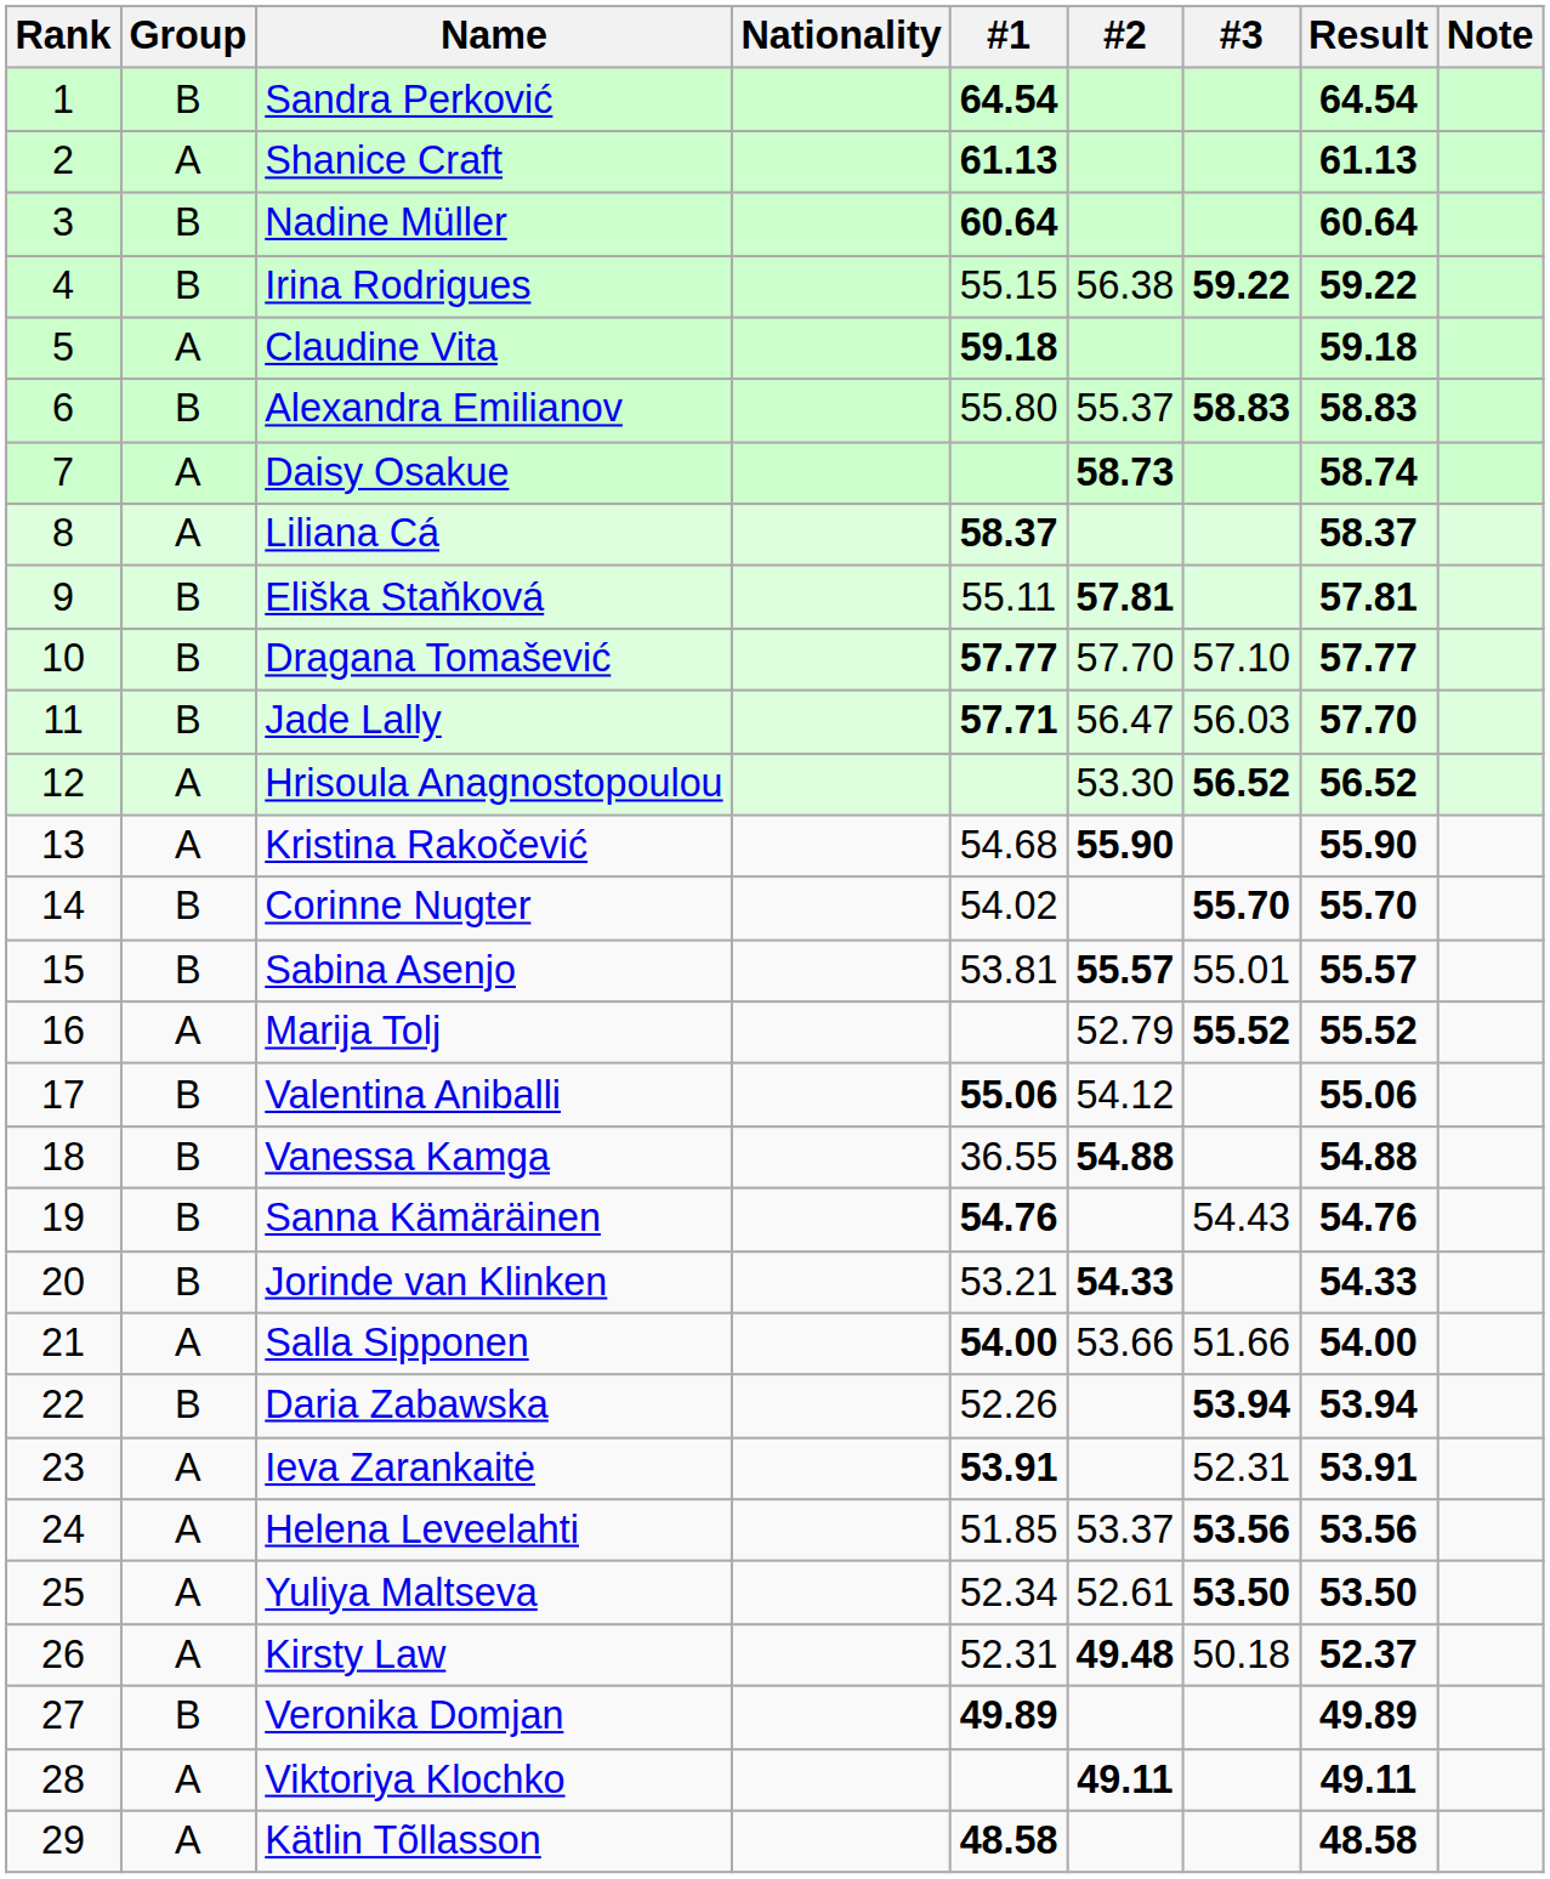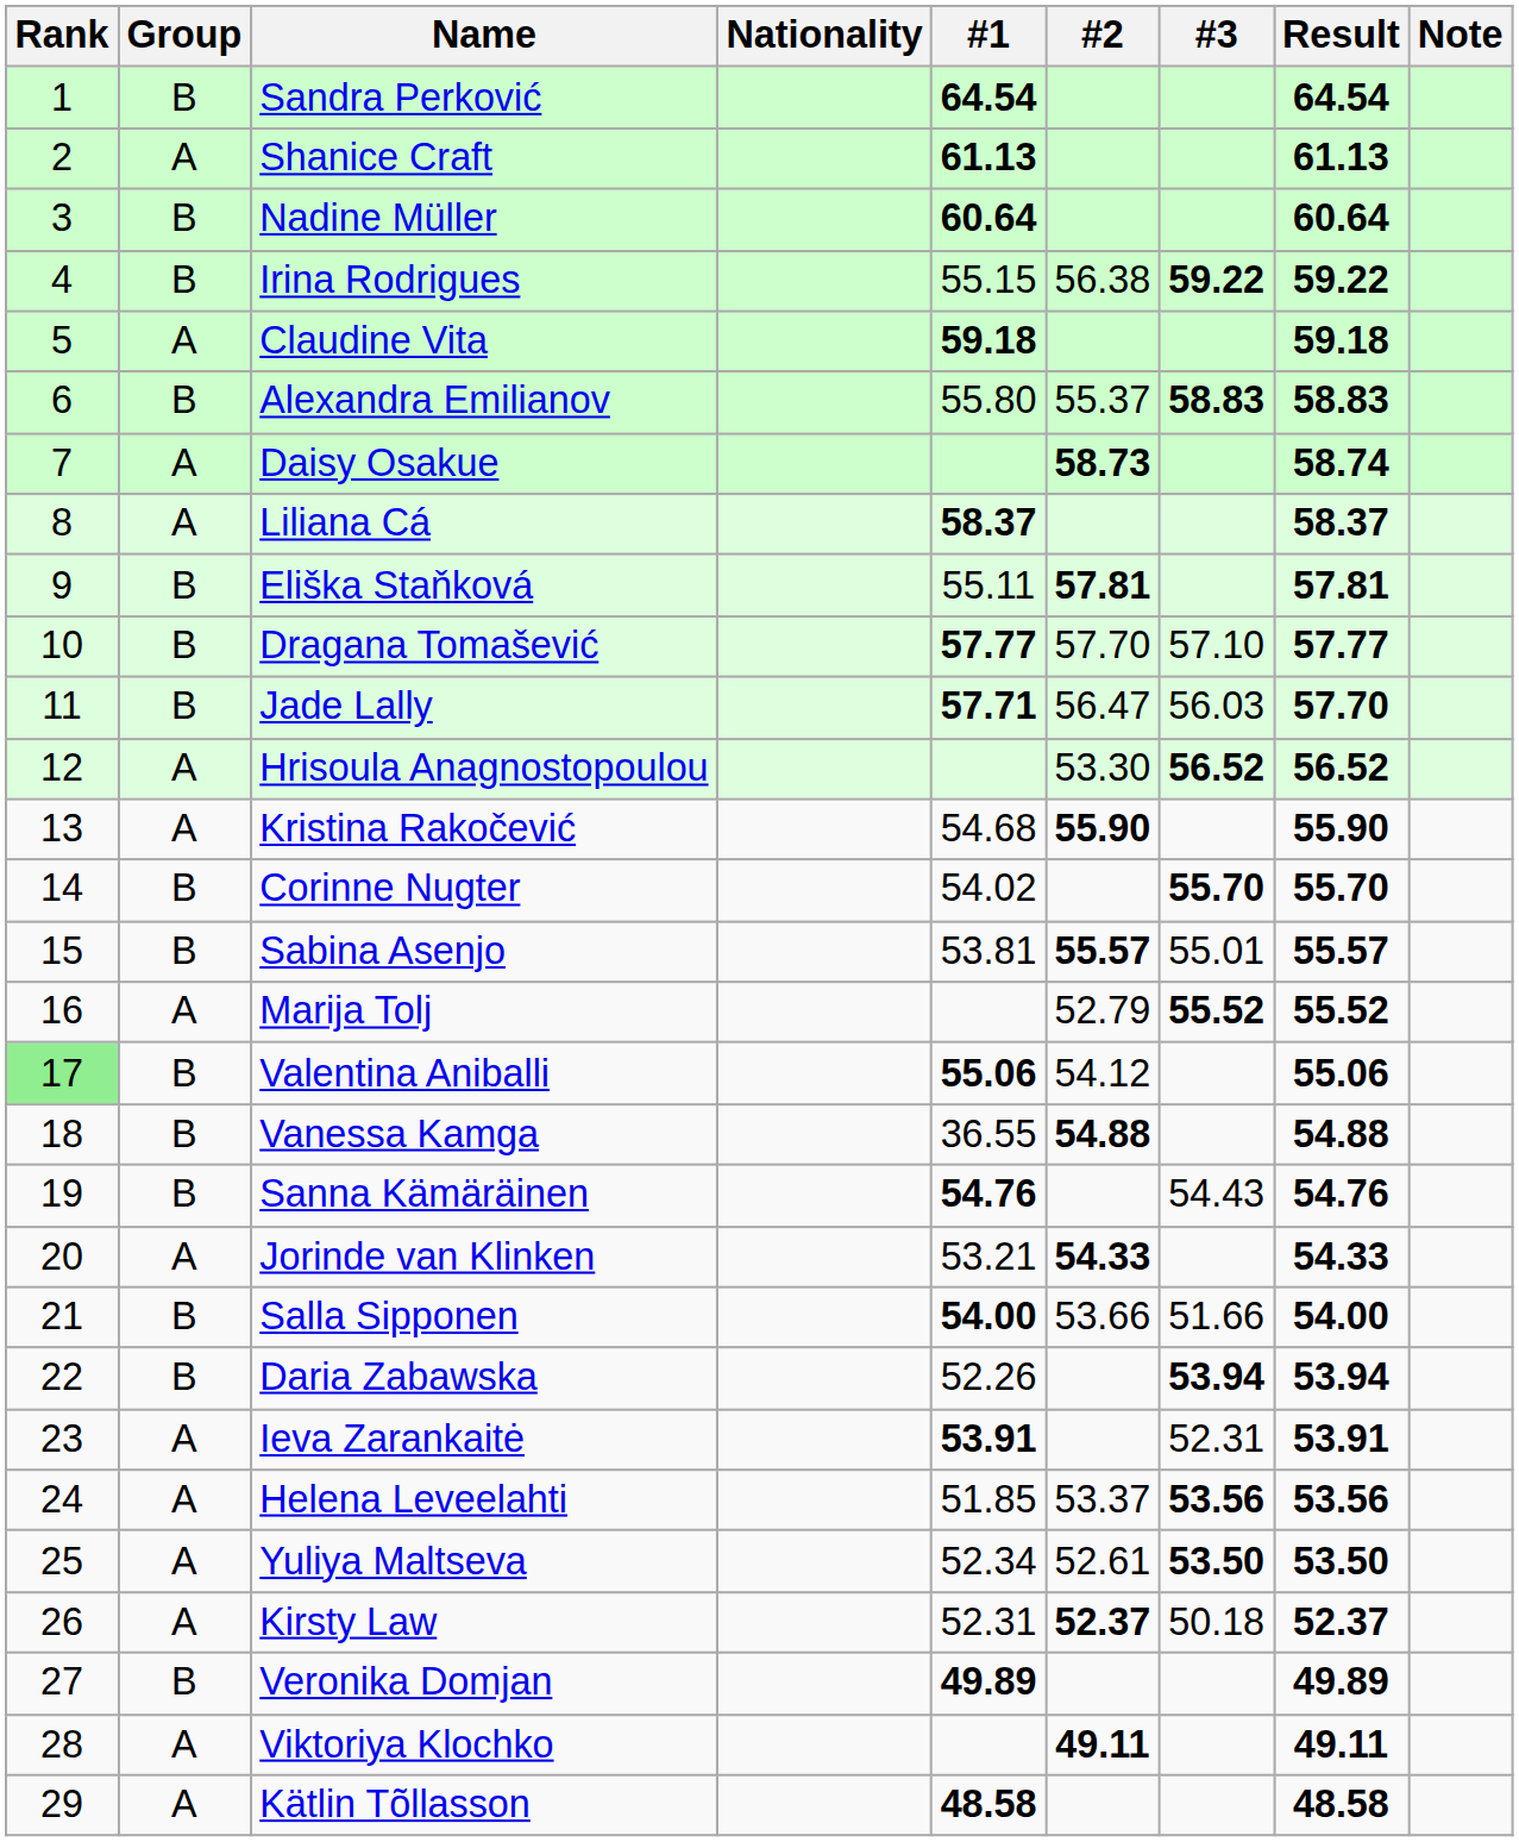 <table class="wikitable sortable" style="text-align:center">
 <tr>
 <th>Rank</th>
 <th>Group</th>
 <th>Name</th>
 <th>Nationality</th>
 <th>#1</th>
 <th>#2</th>
 <th>#3</th>
 <th>Result</th>
 <th>Note</th>
 </tr>
 <tr bgcolor=ccffcc>
 <td>1</td>
 <td>B</td>
 <td align=left><a href='#'>Sandra Perković</a></td>
 <td align=left></td>
 <td><strong>64.54</strong></td>
 <td></td>
 <td></td>
 <td><strong>64.54</strong></td>
 <td></td>
 </tr>
 <tr bgcolor=ccffcc>
 <td>2</td>
 <td>A</td>
 <td align=left><a href='#'>Shanice Craft</a></td>
 <td align=left></td>
 <td><strong>61.13</strong></td>
 <td></td>
 <td></td>
 <td><strong>61.13</strong></td>
 <td></td>
 </tr>
 <tr bgcolor=ccffcc>
 <td>3</td>
 <td>B</td>
 <td align=left><a href='#'>Nadine Müller</a></td>
 <td align=left></td>
 <td><strong>60.64</strong></td>
 <td></td>
 <td></td>
 <td><strong>60.64</strong></td>
 <td></td>
 </tr>
 <tr bgcolor=ccffcc>
 <td>4</td>
 <td>B</td>
 <td align=left><a href='#'>Irina Rodrigues</a></td>
 <td align=left></td>
 <td>55.15</td>
 <td>56.38</td>
 <td><strong>59.22</strong></td>
 <td><strong>59.22</strong></td>
 <td></td>
 </tr>
 <tr bgcolor=ccffcc>
 <td>5</td>
 <td>A</td>
 <td align=left><a href='#'>Claudine Vita</a></td>
 <td align=left></td>
 <td><strong>59.18</strong></td>
 <td></td>
 <td></td>
 <td><strong>59.18</strong></td>
 <td></td>
 </tr>
 <tr bgcolor=ccffcc>
 <td>6</td>
 <td>B</td>
 <td align=left><a href='#'>Alexandra Emilianov</a></td>
 <td align=left></td>
 <td>55.80</td>
 <td>55.37</td>
 <td><strong>58.83</strong></td>
 <td><strong>58.83</strong></td>
 <td></td>
 </tr>
 <tr bgcolor=ccffcc>
 <td>7</td>
 <td>A</td>
 <td align=left><a href='#'>Daisy Osakue</a></td>
 <td align=left></td>
 <td></td>
 <td><strong>58.73</strong></td>
 <td></td>
 <td><strong>58.74</strong></td>
 <td></td>
 </tr>
 <tr bgcolor=ddffdd>
 <td>8</td>
 <td>A</td>
 <td align=left><a href='#'>Liliana Cá</a></td>
 <td align=left></td>
 <td><strong>58.37</strong></td>
 <td></td>
 <td></td>
 <td><strong>58.37</strong></td>
 <td></td>
 </tr>
 <tr bgcolor=ddffdd>
 <td>9</td>
 <td>B</td>
 <td align=left><a href='#'>Eliška Staňková</a></td>
 <td align=left></td>
 <td>55.11</td>
 <td><strong>57.81</strong></td>
 <td></td>
 <td><strong>57.81</strong></td>
 <td></td>
 </tr>
 <tr bgcolor=ddffdd>
 <td>10</td>
 <td>B</td>
 <td align=left><a href='#'>Dragana Tomašević</a></td>
 <td align=left></td>
 <td><strong>57.77</strong></td>
 <td>57.70</td>
 <td>57.10</td>
 <td><strong>57.77</strong></td>
 <td></td>
 </tr>
 <tr bgcolor=ddffdd>
 <td>11</td>
 <td>B</td>
 <td align=left><a href='#'>Jade Lally</a></td>
 <td align=left></td>
 <td><strong>57.71</strong></td>
 <td>56.47</td>
 <td>56.03</td>
 <td><strong>57.70</strong></td>
 <td></td>
 </tr>
 <tr bgcolor=ddffdd>
 <td>12</td>
 <td>A</td>
 <td align=left><a href='#'>Hrisoula Anagnostopoulou</a></td>
 <td align=left></td>
 <td></td>
 <td>53.30</td>
 <td><strong>56.52</strong></td>
 <td><strong>56.52</strong></td>
 <td></td>
 </tr>
 <tr>
 <td>13</td>
 <td>A</td>
 <td align=left><a href='#'>Kristina Rakočević</a></td>
 <td align=left></td>
 <td>54.68</td>
 <td><strong>55.90</strong></td>
 <td></td>
 <td><strong>55.90</strong></td>
 <td></td>
 </tr>
 <tr>
 <td>14</td>
 <td>B</td>
 <td align=left><a href='#'>Corinne Nugter</a></td>
 <td align=left></td>
 <td>54.02</td>
 <td></td>
 <td><strong>55.70</strong></td>
 <td><strong>55.70</strong></td>
 <td></td>
 </tr>
 <tr>
 <td>15</td>
 <td>B</td>
 <td align=left><a href='#'>Sabina Asenjo</a></td>
 <td align=left></td>
 <td>53.81</td>
 <td><strong>55.57</strong></td>
 <td>55.01</td>
 <td><strong>55.57</strong></td>
 <td></td>
 </tr>
 <tr>
 <td>16</td>
 <td>A</td>
 <td align=left><a href='#'>Marija Tolj</a></td>
 <td align=left></td>
 <td></td>
 <td>52.79</td>
 <td><strong>55.52</strong></td>
 <td><strong>55.52</strong></td>
 <td></td>
 </tr>
 <tr>
-<td>17</td>
+<td style="background: lightgreen;">17</td>
 <td>B</td>
 <td align=left><a href='#'>Valentina Aniballi</a></td>
 <td align=left></td>
 <td><strong>55.06</strong></td>
 <td>54.12</td>
 <td></td>
 <td><strong>55.06</strong></td>
 <td></td>
 </tr>
 <tr>
 <td>18</td>
 <td>B</td>
 <td align=left><a href='#'>Vanessa Kamga</a></td>
 <td align=left></td>
 <td>36.55</td>
 <td><strong>54.88</strong></td>
 <td></td>
 <td><strong>54.88</strong></td>
 <td></td>
 </tr>
 <tr>
 <td>19</td>
 <td>B</td>
 <td align=left><a href='#'>Sanna Kämäräinen</a></td>
 <td align=left></td>
 <td><strong>54.76</strong></td>
 <td></td>
 <td>54.43</td>
 <td><strong>54.76</strong></td>
 <td></td>
 </tr>
 <tr>
 <td>20</td>
-<td>B</td>
+<td>A</td>
 <td align=left><a href='#'>Jorinde van Klinken</a></td>
 <td align=left></td>
 <td>53.21</td>
 <td><strong>54.33</strong></td>
 <td></td>
 <td><strong>54.33</strong></td>
 <td></td>
 </tr>
 <tr>
 <td>21</td>
-<td>A</td>
+<td>B</td>
 <td align=left><a href='#'>Salla Sipponen</a></td>
 <td align=left></td>
 <td><strong>54.00</strong></td>
 <td>53.66</td>
 <td>51.66</td>
 <td><strong>54.00</strong></td>
 <td></td>
 </tr>
 <tr>
 <td>22</td>
 <td>B</td>
 <td align=left><a href='#'>Daria Zabawska</a></td>
 <td align=left></td>
 <td>52.26</td>
 <td></td>
 <td><strong>53.94</strong></td>
 <td><strong>53.94</strong></td>
 <td></td>
 </tr>
 <tr>
 <td>23</td>
 <td>A</td>
 <td align=left><a href='#'>Ieva Zarankaitė</a></td>
 <td align=left></td>
 <td><strong>53.91</strong></td>
 <td></td>
 <td>52.31</td>
 <td><strong>53.91</strong></td>
 <td></td>
 </tr>
 <tr>
 <td>24</td>
 <td>A</td>
 <td align=left><a href='#'>Helena Leveelahti</a></td>
 <td align=left></td>
 <td>51.85</td>
 <td>53.37</td>
 <td><strong>53.56</strong></td>
 <td><strong>53.56</strong></td>
 <td></td>
 </tr>
 <tr>
 <td>25</td>
 <td>A</td>
 <td align=left><a href='#'>Yuliya Maltseva</a></td>
 <td align=left></td>
 <td>52.34</td>
 <td>52.61</td>
 <td><strong>53.50</strong></td>
 <td><strong>53.50</strong></td>
 <td></td>
 </tr>
 <tr>
 <td>26</td>
 <td>A</td>
 <td align=left><a href='#'>Kirsty Law</a></td>
 <td align=left></td>
 <td>52.31</td>
-<td><strong>49.48</strong></td>
+<td><strong>52.37</strong></td>
 <td>50.18</td>
 <td><strong>52.37</strong></td>
 <td></td>
 </tr>
 <tr>
 <td>27</td>
 <td>B</td>
 <td align=left><a href='#'>Veronika Domjan</a></td>
 <td align=left></td>
 <td><strong>49.89</strong></td>
 <td></td>
 <td></td>
 <td><strong>49.89</strong></td>
 <td></td>
 </tr>
 <tr>
 <td>28</td>
 <td>A</td>
 <td align=left><a href='#'>Viktoriya Klochko</a></td>
 <td align=left></td>
 <td></td>
 <td><strong>49.11</strong></td>
 <td></td>
 <td><strong>49.11</strong></td>
 <td></td>
 </tr>
 <tr>
 <td>29</td>
 <td>A</td>
 <td align=left><a href='#'>Kätlin Tõllasson</a></td>
 <td align=left></td>
 <td><strong>48.58</strong></td>
 <td></td>
 <td></td>
 <td><strong>48.58</strong></td>
 <td></td>
 </tr>
 </table>
